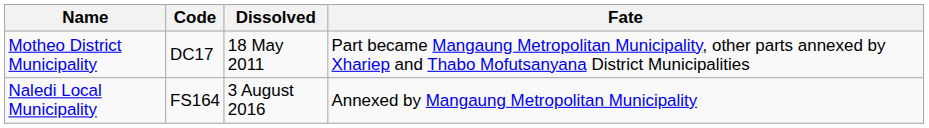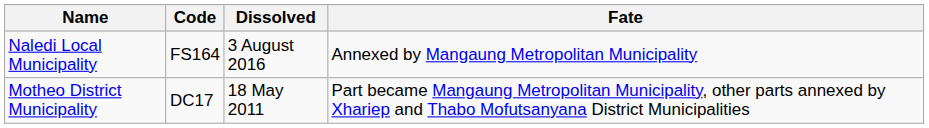 <table class="wikitable">
 <tr>
 <th>Name</th>
 <th>Code</th>
 <th>Dissolved</th>
 <th>Fate</th>
 </tr>
 <tr>
+<td><a href='#'>Naledi Local Municipality</a></td>
+<td>FS164</td>
+<td>3 August 2016</td>
+<td>Annexed by <a href='#'>Mangaung Metropolitan Municipality</a></td>
+</tr>
+<tr>
 <td><a href='#'>Motheo District Municipality</a></td>
 <td>DC17</td>
 <td>18 May 2011</td>
 <td>Part became <a href='#'>Mangaung Metropolitan Municipality</a>, other parts annexed by <a href='#'>Xhariep</a> and <a href='#'>Thabo Mofutsanyana</a> District Municipalities</td>
 </tr>
-<tr>
-<td><a href='#'>Naledi Local Municipality</a></td>
-<td>FS164</td>
-<td>3 August 2016</td>
-<td>Annexed by <a href='#'>Mangaung Metropolitan Municipality</a></td>
-</tr>
 </table>
